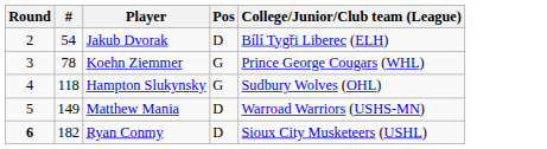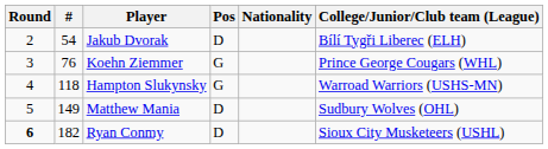 <table class="wikitable">
 <tr>
 <th>Round</th>
 <th>#</th>
 <th>Player</th>
 <th>Pos</th>
+<th>Nationality</th>
 <th>College/Junior/Club team (League)</th>
 </tr>
 <tr>
 <td style="text-align:center;">2</td>
 <td style="text-align:center;">54</td>
 <td><a href='#'>Jakub Dvorak</a></td>
 <td>D</td>
+<td></td>
 <td><a href='#'>Bílí Tygři Liberec</a> (<a href='#'>ELH</a>)</td>
 </tr>
 <tr>
 <td style="text-align:center;">3</td>
-<td style="text-align:center;">78</td>
+<td style="text-align:center;">76</td>
 <td><a href='#'>Koehn Ziemmer</a></td>
 <td>G</td>
+<td></td>
 <td><a href='#'>Prince George Cougars</a> (<a href='#'>WHL</a>)</td>
 </tr>
 <tr>
 <td style="text-align:center;">4</td>
 <td style="text-align:center;">118</td>
 <td><a href='#'>Hampton Slukynsky</a></td>
 <td>G</td>
-<td><a href='#'>Sudbury Wolves</a> (<a href='#'>OHL</a>)</td>
+<td></td>
+<td><a href='#'>Warroad Warriors</a> (<a href='#'>USHS-MN</a>)</td>
 </tr>
 <tr>
 <td style="text-align:center;">5</td>
 <td style="text-align:center;">149</td>
 <td><a href='#'>Matthew Mania</a></td>
 <td>D</td>
-<td><a href='#'>Warroad Warriors</a> (<a href='#'>USHS-MN</a>)</td>
+<td></td>
+<td><a href='#'>Sudbury Wolves</a> (<a href='#'>OHL</a>)</td>
 </tr>
 <tr>
 <td style="text-align:center;"><strong>6</strong></td>
 <td style="text-align:center;">182</td>
 <td><a href='#'>Ryan Conmy</a></td>
 <td>D</td>
+<td></td>
 <td><a href='#'>Sioux City Musketeers</a> (<a href='#'>USHL</a>)</td>
 </tr>
 </table>
